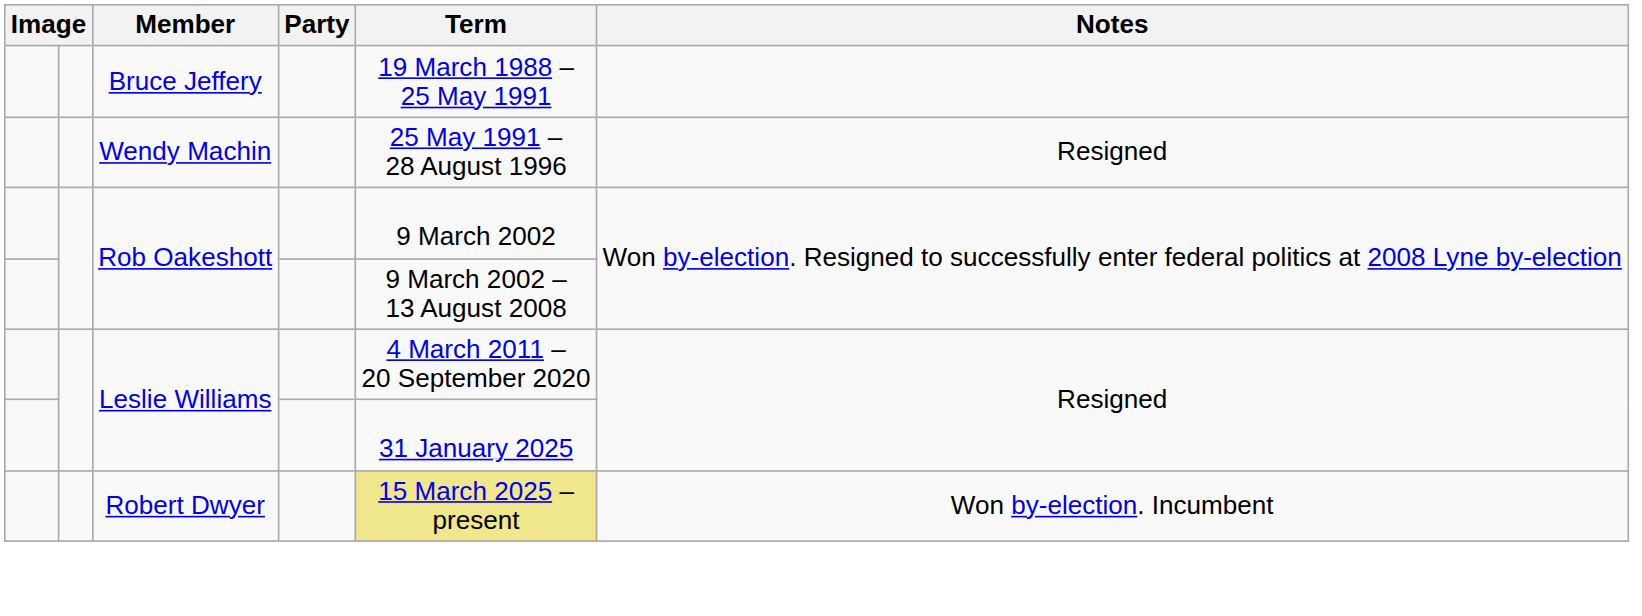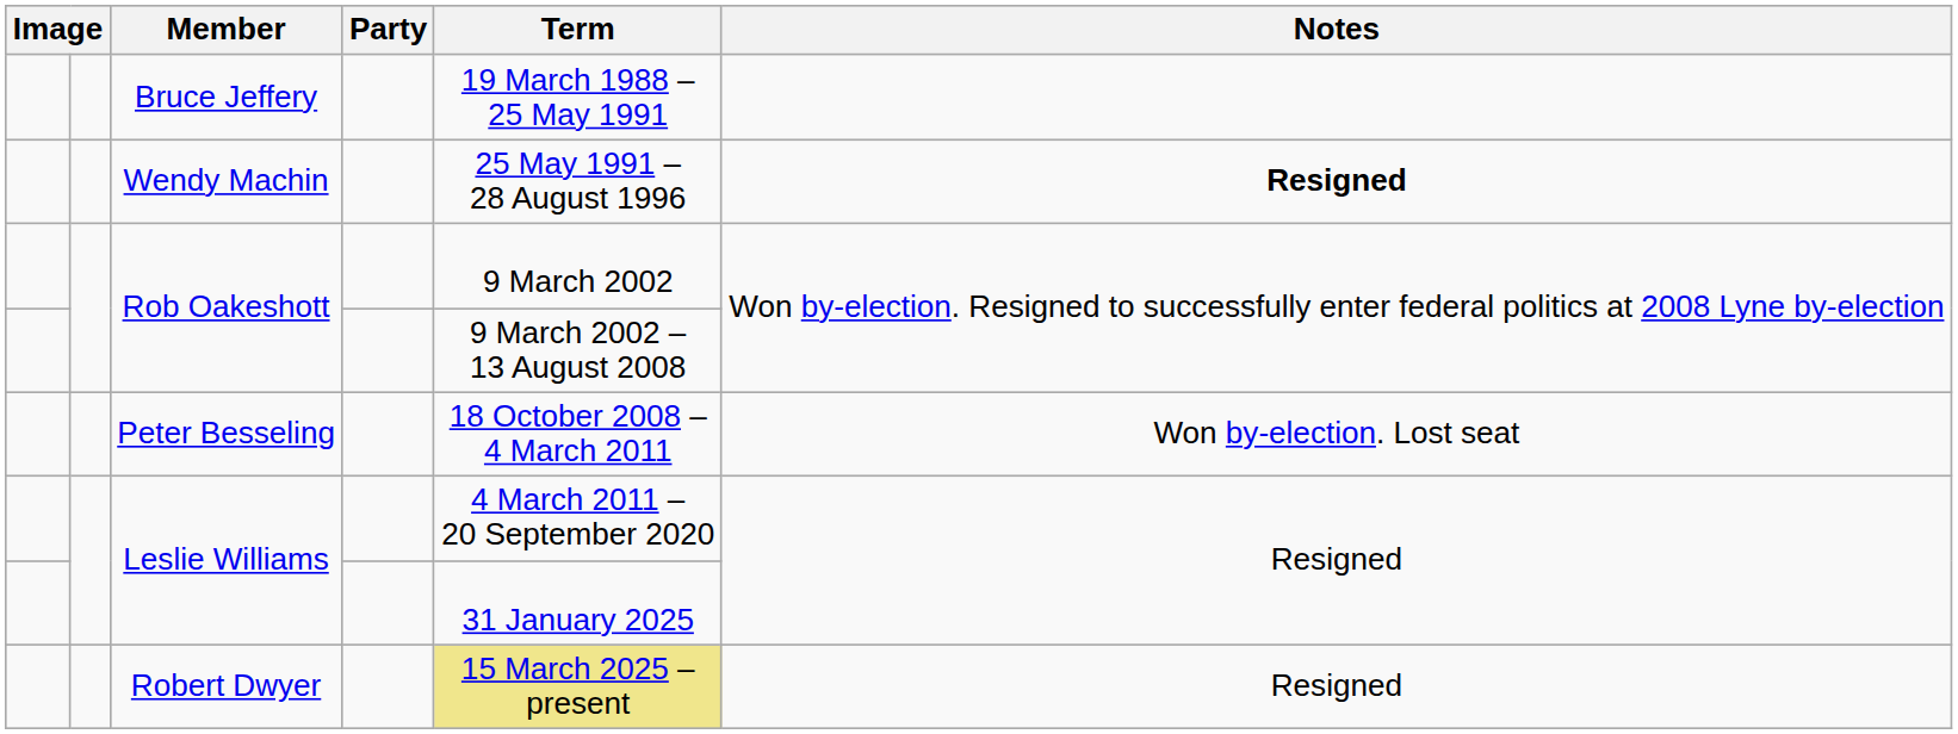 <table class="wikitable" style="text-align:center">
 <tr>
 <th colspan=2>Image</th>
 <th>Member</th>
 <th>Party</th>
 <th>Term</th>
 <th>Notes</th>
 </tr>
 <tr>
 <td> </td>
 <td></td>
 <td><a href='#'>Bruce Jeffery</a><br></td>
 <td></td>
 <td><a href='#'>19 March 1988</a> –<br> <a href='#'>25 May 1991</a></td>
 <td></td>
 </tr>
 <tr>
 <td> </td>
 <td></td>
 <td><a href='#'>Wendy Machin</a><br></td>
 <td></td>
 <td><a href='#'>25 May 1991</a> –<br> 28 August 1996</td>
-<td>Resigned</td>
+<td><strong>Resigned</strong></td>
 </tr>
 <tr>
 <td> </td>
 <td rowspan=2></td>
 <td rowspan=2><a href='#'>Rob Oakeshott</a><br></td>
 <td></td>
 <td><br> 9 March 2002</td>
 <td rowspan=2>Won <a href='#'>by-election</a>. Resigned to successfully enter federal politics at <a href='#'>2008 Lyne by-election</a></td>
 </tr>
 <tr>
 <td> </td>
 <td></td>
 <td>9 March 2002 –<br> 13 August 2008</td>
+</tr>
+<tr>
+<td> </td>
+<td></td>
+<td><a href='#'>Peter Besseling</a><br></td>
+<td></td>
+<td><a href='#'>18 October 2008</a> –<br> <a href='#'>4 March 2011</a></td>
+<td>Won <a href='#'>by-election</a>. Lost seat</td>
 </tr>
 <tr>
 <td> </td>
 <td rowspan=2></td>
 <td rowspan=2><a href='#'>Leslie Williams</a><br></td>
 <td></td>
 <td><a href='#'>4 March 2011</a> –<br> 20 September 2020</td>
 <td rowspan=2>Resigned</td>
 </tr>
 <tr>
 <td> </td>
 <td></td>
 <td><br> <a href='#'>31 January 2025</a></td>
 </tr>
 <tr>
 <td> </td>
 <td></td>
 <td><a href='#'>Robert Dwyer</a></td>
 <td></td>
 <td style="background: khaki;"><a href='#'>15 March 2025</a> –<br> present</td>
-<td>Won <a href='#'>by-election</a>. Incumbent</td>
+<td>Resigned</td>
 </tr>
 </table>
